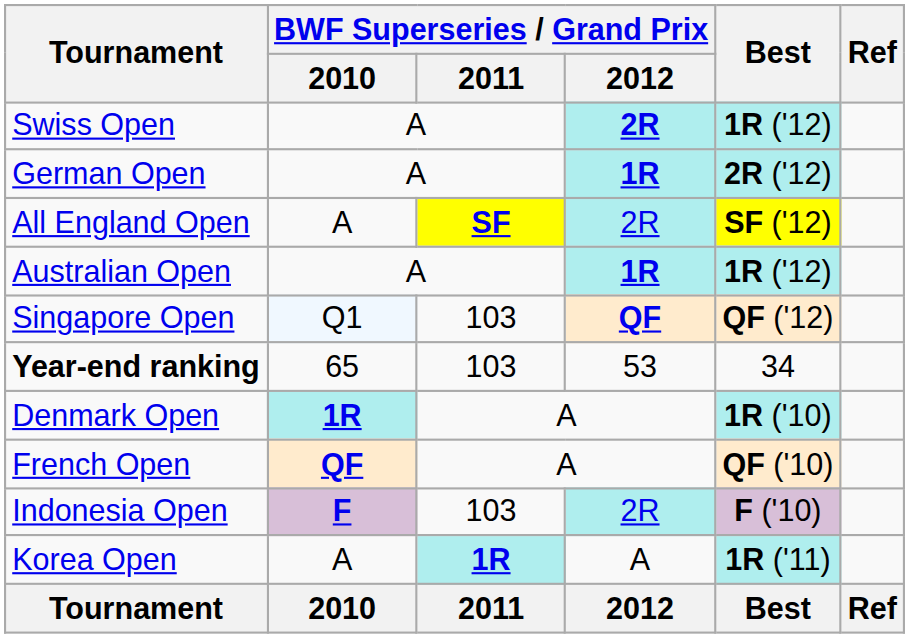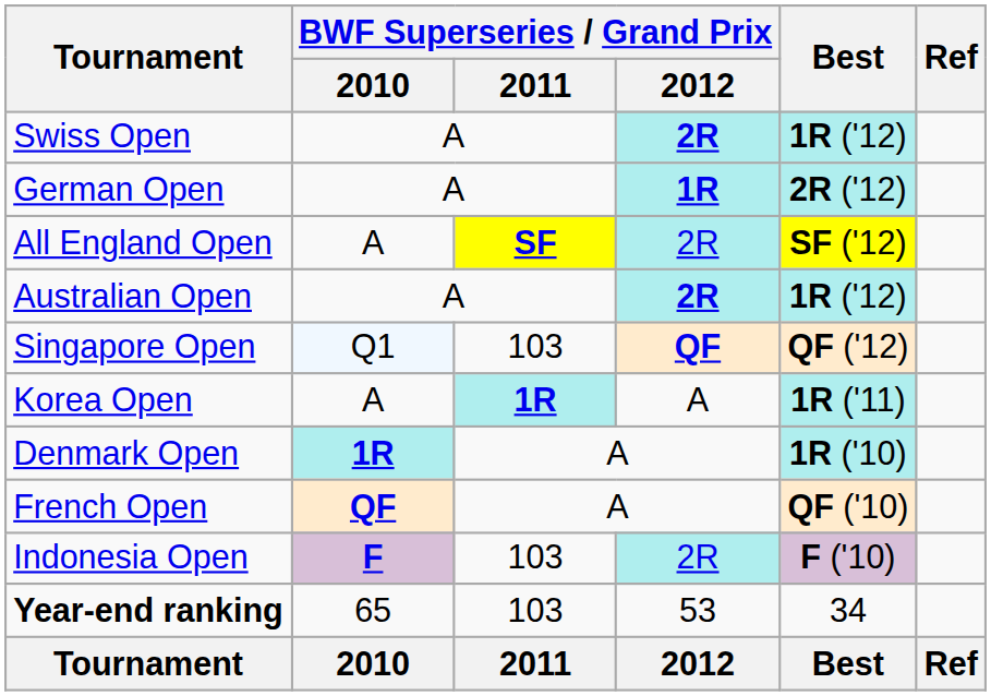 <table class="wikitable" style="font-size: 90%; text-align:center">
 <tr>
 <th rowspan="2">Tournament</th>
 <th colspan="3"><a href='#'>BWF Superseries</a> / <a href='#'>Grand Prix</a></th>
 <th rowspan="2">Best</th>
 <th rowspan="2">Ref</th>
 </tr>
 <tr>
 <th>2010</th>
 <th>2011</th>
 <th>2012</th>
 </tr>
 <tr>
 <td align=left><a href='#'>Swiss Open</a></td>
 <td colspan="2">A</td>
 <td bgcolor=AFEEEE><strong><a href='#'>2R</a></strong></td>
 <td bgcolor=AFEEEE><strong>1R</strong> ('12)</td>
 <td></td>
 </tr>
 <tr>
 <td align=left><a href='#'>German Open</a></td>
 <td colspan="2">A</td>
 <td bgcolor=AFEEEE><strong><a href='#'>1R</a></strong></td>
 <td bgcolor=AFEEEE><strong>2R</strong> ('12)</td>
 <td></td>
 </tr>
 <tr>
 <td align=left><a href='#'>All England Open</a></td>
 <td>A</td>
 <td bgcolor=FFFF00><strong><a href='#'>SF</a></strong></td>
 <td bgcolor=AFEEEE><a href='#'>2R</a></td>
 <td bgcolor=FFFF00><strong>SF</strong> ('12)</td>
 <td></td>
 </tr>
 <tr>
 <td align=left><a href='#'>Australian Open</a></td>
 <td colspan="2">A</td>
-<td bgcolor=AFEEEE><strong><a href='#'>1R</a></strong></td>
+<td bgcolor=AFEEEE><strong><a href='#'>2R</a></strong></td>
 <td bgcolor=AFEEEE><strong>1R</strong> ('12)</td>
 <td></td>
 </tr>
 <tr>
 <td align=left><a href='#'>Singapore Open</a></td>
 <td 2010; bgcolor=F0F8FF>Q1</td>
 <td>103</td>
 <td bgcolor=FFEBCD><strong><a href='#'>QF</a></strong></td>
 <td bgcolor=FFEBCD><strong>QF</strong> ('12)</td>
 <td></td>
 </tr>
 <tr>
-<td align=left><strong>Year-end ranking</strong></td>
-<td>65</td>
-<td>103</td>
-<td>53</td>
-<td>34</td>
+<td align=left><a href='#'>Korea Open</a></td>
+<td>A</td>
+<td bgcolor=AFEEEE><strong><a href='#'>1R</a></strong></td>
+<td>A</td>
+<td bgcolor=AFEEEE><strong>1R</strong> ('11)</td>
 <td></td>
 </tr>
 <tr>
 <td align=left><a href='#'>Denmark Open</a></td>
 <td bgcolor=AFEEEE><strong><a href='#'>1R</a></strong></td>
 <td colspan="2">A</td>
 <td bgcolor=AFEEEE><strong>1R</strong> ('10)</td>
 <td></td>
 </tr>
 <tr>
 <td align=left><a href='#'>French Open</a></td>
 <td bgcolor=FFEBCD><strong><a href='#'>QF</a></strong></td>
 <td colspan="2">A</td>
 <td bgcolor=FFEBCD><strong>QF</strong> ('10)</td>
 <td></td>
 </tr>
 <tr>
 <td align=left><a href='#'>Indonesia Open</a></td>
 <td bgcolor=D8BFD8><strong><a href='#'>F</a></strong></td>
 <td>103</td>
 <td bgcolor=AFEEEE><a href='#'>2R</a></td>
 <td bgcolor=D8BFD8><strong>F</strong> ('10)</td>
 <td></td>
 </tr>
 <tr>
-<td align=left><a href='#'>Korea Open</a></td>
-<td>A</td>
-<td bgcolor=AFEEEE><strong><a href='#'>1R</a></strong></td>
-<td>A</td>
-<td bgcolor=AFEEEE><strong>1R</strong> ('11)</td>
+<td align=left><strong>Year-end ranking</strong></td>
+<td>65</td>
+<td>103</td>
+<td>53</td>
+<td>34</td>
 <td></td>
 </tr>
 <tr>
 <th>Tournament</th>
 <th>2010</th>
 <th>2011</th>
 <th>2012</th>
 <th>Best</th>
 <th>Ref</th>
 </tr>
 </table>
